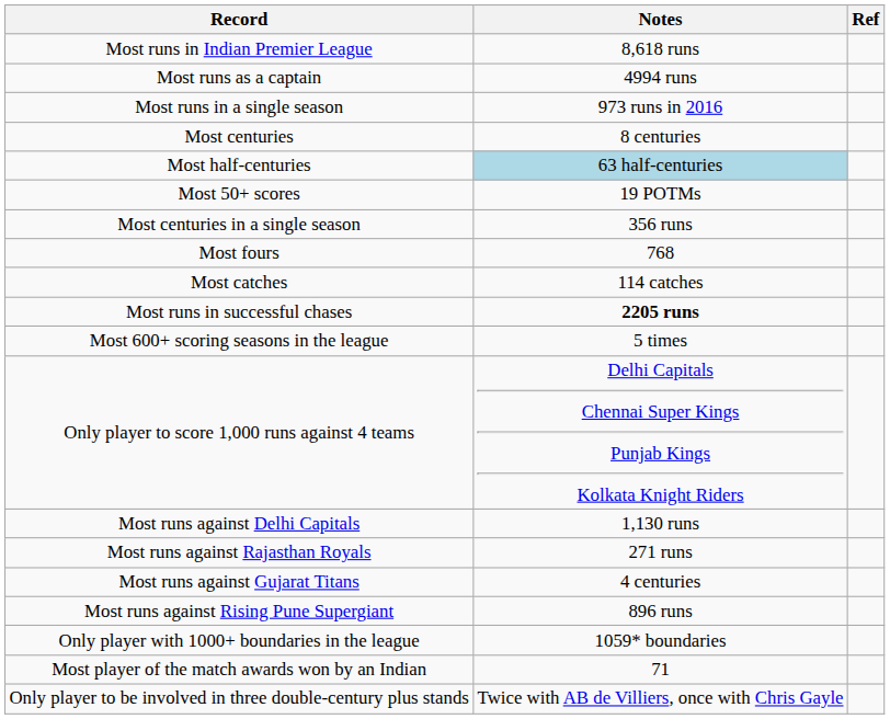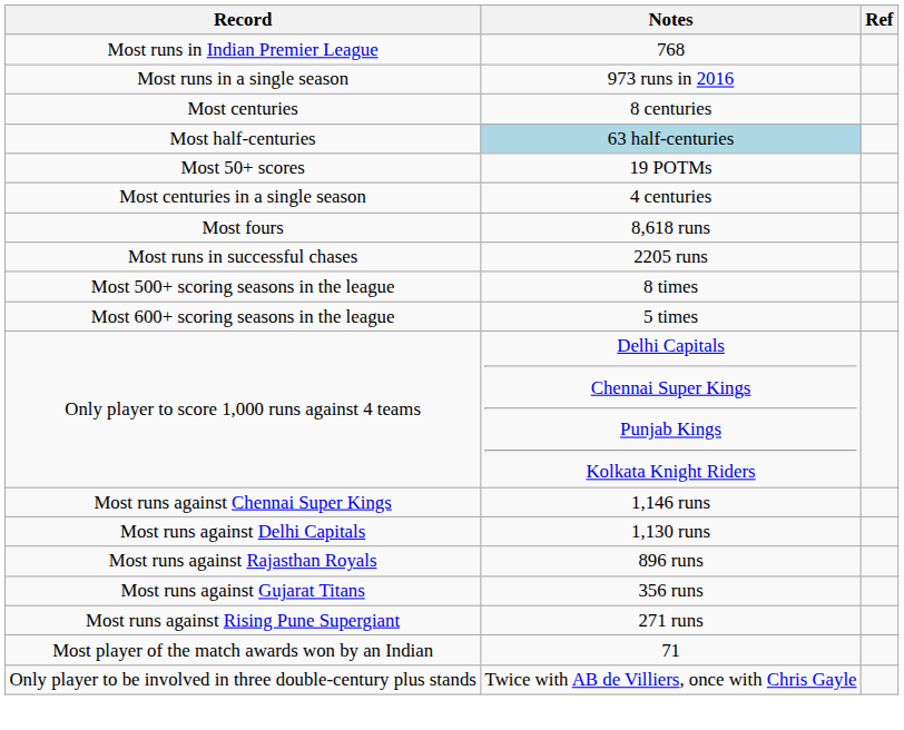 <table class="wikitable" style="text-align:center;">
 <tr>
 <th>Record</th>
 <th>Notes</th>
 <th>Ref</th>
 </tr>
 <tr>
 <td>Most runs in <a href='#'>Indian Premier League</a></td>
-<td>8,618 runs</td>
-<td></td>
-</tr>
-<tr>
-<td>Most runs as a captain</td>
-<td>4994 runs</td>
+<td>768</td>
 <td></td>
 </tr>
 <tr>
 <td>Most runs in a single season</td>
 <td>973 runs in <a href='#'>2016</a></td>
 <td></td>
 </tr>
 <tr>
 <td>Most centuries</td>
 <td>8 centuries</td>
 <td></td>
 </tr>
 <tr>
 <td>Most half-centuries</td>
 <td style="background: lightblue;">63 half-centuries</td>
 <td></td>
 </tr>
 <tr>
 <td>Most 50+ scores</td>
 <td>19 POTMs</td>
 <td></td>
 </tr>
 <tr>
 <td>Most centuries in a single season</td>
-<td>356 runs</td>
+<td>4 centuries</td>
 <td></td>
 </tr>
 <tr>
 <td>Most fours</td>
-<td>768</td>
-<td></td>
-</tr>
-<tr>
-<td>Most catches</td>
-<td>114 catches</td>
+<td>8,618 runs</td>
 <td></td>
 </tr>
 <tr>
 <td>Most runs in successful chases</td>
-<td><strong>2205 runs</strong></td>
+<td>2205 runs</td>
+<td></td>
+</tr>
+<tr>
+<td>Most 500+ scoring seasons in the league</td>
+<td>8 times</td>
 <td></td>
 </tr>
 <tr>
 <td>Most 600+ scoring seasons in the league</td>
 <td>5 times</td>
 <td></td>
 </tr>
 <tr>
 <td>Only player to score 1,000 runs against 4 teams</td>
 <td><a href='#'>Delhi Capitals</a><hr><a href='#'>Chennai Super Kings</a><hr><a href='#'>Punjab Kings</a><hr><a href='#'>Kolkata Knight Riders</a></td>
 <td></td>
 </tr>
 <tr>
+<td>Most runs against <a href='#'>Chennai Super Kings</a></td>
+<td>1,146 runs</td>
+<td></td>
+</tr>
+<tr>
 <td>Most runs against <a href='#'>Delhi Capitals</a></td>
 <td>1,130 runs</td>
 <td></td>
 </tr>
 <tr>
 <td>Most runs against <a href='#'>Rajasthan Royals</a></td>
-<td>271 runs</td>
+<td>896 runs</td>
 <td></td>
 </tr>
 <tr>
 <td>Most runs against <a href='#'>Gujarat Titans</a></td>
-<td>4 centuries</td>
+<td>356 runs</td>
 <td></td>
 </tr>
 <tr>
 <td>Most runs against <a href='#'>Rising Pune Supergiant</a></td>
-<td>896 runs</td>
-<td></td>
-</tr>
-<tr>
-<td>Only player with 1000+ boundaries in the league</td>
-<td>1059* boundaries</td>
+<td>271 runs</td>
 <td></td>
 </tr>
 <tr>
 <td>Most player of the match awards won by an Indian</td>
 <td>71</td>
 <td></td>
 </tr>
 <tr>
 <td>Only player to be involved in three double-century plus stands</td>
 <td>Twice with <a href='#'>AB de Villiers</a>, once with <a href='#'>Chris Gayle</a></td>
 <td></td>
 </tr>
 </table>
